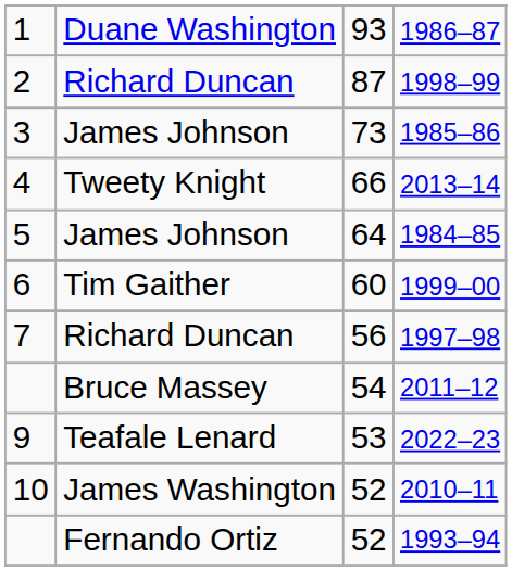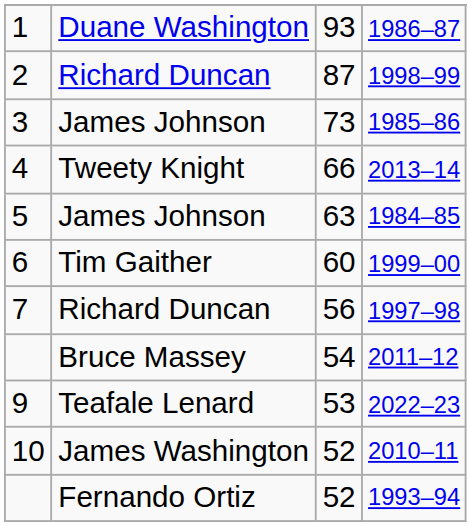 <table class="wikitable">
 <tr>
 </tr>
 <tr>
 <td>1</td>
 <td><a href='#'>Duane Washington</a></td>
 <td>93</td>
 <td style="font-size:80%;"><a href='#'>1986–87</a></td>
 </tr>
 <tr>
 <td>2</td>
 <td><a href='#'>Richard Duncan</a></td>
 <td>87</td>
 <td style="font-size:80%;"><a href='#'>1998–99</a></td>
 </tr>
 <tr>
 <td>3</td>
 <td>James Johnson</td>
 <td>73</td>
 <td style="font-size:80%;"><a href='#'>1985–86</a></td>
 </tr>
 <tr>
 <td>4</td>
 <td>Tweety Knight</td>
 <td>66</td>
 <td style="font-size:80%;"><a href='#'>2013–14</a></td>
 </tr>
 <tr>
 <td>5</td>
 <td>James Johnson</td>
-<td>64</td>
+<td>63</td>
 <td style="font-size:80%;"><a href='#'>1984–85</a></td>
 </tr>
 <tr>
 <td>6</td>
 <td>Tim Gaither</td>
 <td>60</td>
 <td style="font-size:80%;"><a href='#'>1999–00</a></td>
 </tr>
 <tr>
 <td>7</td>
 <td>Richard Duncan</td>
 <td>56</td>
 <td style="font-size:80%;"><a href='#'>1997–98</a></td>
 </tr>
 <tr>
 <td></td>
 <td>Bruce Massey</td>
 <td>54</td>
 <td style="font-size:80%;"><a href='#'>2011–12</a></td>
 </tr>
 <tr>
 <td>9</td>
 <td>Teafale Lenard</td>
 <td>53</td>
 <td style="font-size:80%;"><a href='#'>2022–23</a></td>
 </tr>
 <tr>
 <td>10</td>
 <td>James Washington</td>
 <td>52</td>
 <td style="font-size:80%;"><a href='#'>2010–11</a></td>
 </tr>
 <tr>
 <td></td>
 <td>Fernando Ortiz</td>
 <td>52</td>
 <td style="font-size:80%;"><a href='#'>1993–94</a></td>
 </tr>
 </table>
